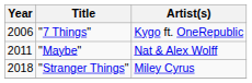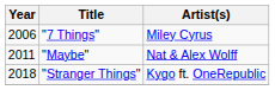 <table class="wikitable sortable">
 <tr>
 <th>Year</th>
 <th>Title</th>
 <th>Artist(s)</th>
 </tr>
 <tr>
 <td>2006</td>
 <td>"<a href='#'>7 Things</a>"</td>
-<td><a href='#'>Kygo</a> ft. <a href='#'>OneRepublic</a></td>
+<td><a href='#'>Miley Cyrus</a></td>
 </tr>
 <tr>
 <td>2011</td>
 <td>"<a href='#'>Maybe</a>"</td>
 <td><a href='#'>Nat & Alex Wolff</a></td>
 </tr>
 <tr>
 <td>2018</td>
 <td>"<a href='#'>Stranger Things</a>"</td>
-<td><a href='#'>Miley Cyrus</a></td>
+<td><a href='#'>Kygo</a> ft. <a href='#'>OneRepublic</a></td>
 </tr>
 <tr>
 </tr>
 </table>
